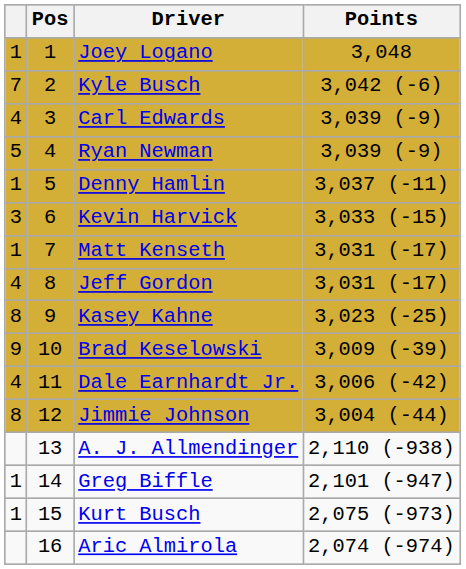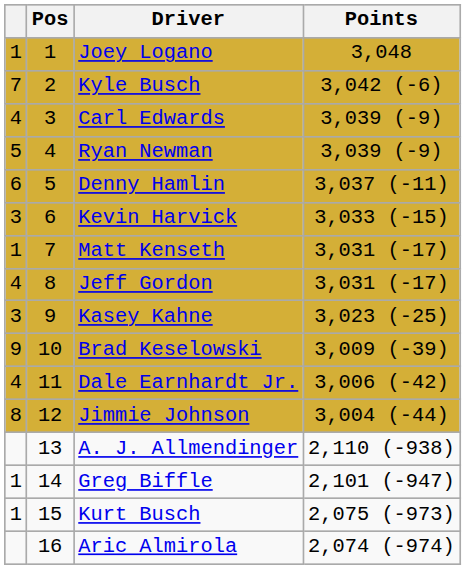 <table class="wikitable" style="font-size: 95%;">
 <tr>
 <th></th>
 <th>Pos</th>
 <th>Driver</th>
 <th>Points</th>
 </tr>
 <tr style="background:#D4AF37;">
 <td align="left"> 1</td>
 <td style="text-align:center;">1</td>
 <td><a href='#'>Joey Logano</a></td>
 <td style="text-align:center;">3,048</td>
 </tr>
 <tr style="background:#D4AF37;">
 <td align="left"> 7</td>
 <td style="text-align:center;">2</td>
 <td><a href='#'>Kyle Busch</a></td>
 <td style="text-align:center;">3,042 (-6)</td>
 </tr>
 <tr style="background:#D4AF37;">
 <td align="left"> 4</td>
 <td style="text-align:center;">3</td>
 <td><a href='#'>Carl Edwards</a></td>
 <td style="text-align:center;">3,039 (-9)</td>
 </tr>
 <tr style="background:#D4AF37;">
 <td align="left"> 5</td>
 <td style="text-align:center;">4</td>
 <td><a href='#'>Ryan Newman</a></td>
 <td style="text-align:center;">3,039 (-9)</td>
 </tr>
 <tr style="background:#D4AF37;">
-<td align="left"> 1</td>
+<td align="left"> 6</td>
 <td style="text-align:center;">5</td>
 <td><a href='#'>Denny Hamlin</a></td>
 <td style="text-align:center;">3,037 (-11)</td>
 </tr>
 <tr style="background:#D4AF37;">
 <td align="left"> 3</td>
 <td style="text-align:center;">6</td>
 <td><a href='#'>Kevin Harvick</a></td>
 <td style="text-align:center;">3,033 (-15)</td>
 </tr>
 <tr style="background:#D4AF37;">
 <td align="left"> 1</td>
 <td style="text-align:center;">7</td>
 <td><a href='#'>Matt Kenseth</a></td>
 <td style="text-align:center;">3,031 (-17)</td>
 </tr>
 <tr style="background:#D4AF37;">
 <td align="left"> 4</td>
 <td style="text-align:center;">8</td>
 <td><a href='#'>Jeff Gordon</a></td>
 <td style="text-align:center;">3,031 (-17)</td>
 </tr>
 <tr style="background:#D4AF37;">
-<td align="left"> 8</td>
+<td align="left"> 3</td>
 <td style="text-align:center;">9</td>
 <td><a href='#'>Kasey Kahne</a></td>
 <td style="text-align:center;">3,023 (-25)</td>
 </tr>
 <tr style="background:#D4AF37;">
 <td align="left"> 9</td>
 <td style="text-align:center;">10</td>
 <td><a href='#'>Brad Keselowski</a></td>
 <td style="text-align:center;">3,009 (-39)</td>
 </tr>
 <tr style="background:#D4AF37;">
 <td align="left"> 4</td>
 <td style="text-align:center;">11</td>
 <td><a href='#'>Dale Earnhardt Jr.</a></td>
 <td style="text-align:center;">3,006 (-42)</td>
 </tr>
 <tr style="background:#D4AF37;">
 <td align="left"> 8</td>
 <td style="text-align:center;">12</td>
 <td><a href='#'>Jimmie Johnson</a></td>
 <td style="text-align:center;">3,004 (-44)</td>
 </tr>
 <tr>
 <td align="left"></td>
 <td style="text-align:center;">13</td>
 <td><a href='#'>A. J. Allmendinger</a></td>
 <td style="text-align:center;">2,110 (-938)</td>
 </tr>
 <tr>
 <td align="left"> 1</td>
 <td style="text-align:center;">14</td>
 <td><a href='#'>Greg Biffle</a></td>
 <td style="text-align:center;">2,101 (-947)</td>
 </tr>
 <tr>
 <td align="left"> 1</td>
 <td style="text-align:center;">15</td>
 <td><a href='#'>Kurt Busch</a></td>
 <td style="text-align:center;">2,075 (-973)</td>
 </tr>
 <tr>
 <td align="left"></td>
 <td style="text-align:center;">16</td>
 <td><a href='#'>Aric Almirola</a></td>
 <td style="text-align:center;">2,074 (-974)</td>
 </tr>
 </table>
